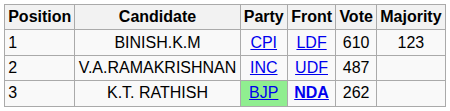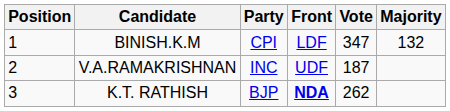 <table class="wikitable">
 <tr>
 <th scope="col">Position</th>
 <th scope="col">Candidate</th>
 <th scope="col">Party</th>
 <th scope="col">Front</th>
 <th scope="col">Vote</th>
 <th scope="col">Majority</th>
 </tr>
 <tr>
 <td>1</td>
 <td align="center">BINISH.K.M</td>
 <td align="center"><a href='#'>CPI</a></td>
 <td align="center"><a href='#'>LDF</a></td>
-<td align="center">610</td>
-<td align="center">123</td>
+<td align="center">347</td>
+<td align="center">132</td>
 </tr>
 <tr>
 <td>2</td>
 <td align="center">V.A.RAMAKRISHNAN</td>
 <td align="center"><a href='#'>INC</a></td>
 <td align="center"><a href='#'>UDF</a></td>
-<td align="center">487</td>
+<td align="center">187</td>
 <td align="center"></td>
 </tr>
 <tr>
 <td>3</td>
 <td align="center">K.T. RATHISH</td>
-<td align="center" style="background: lightgreen;"><a href='#'>BJP</a></td>
+<td align="center"><a href='#'>BJP</a></td>
 <td align="center"><strong><a href='#'>NDA</a></strong></td>
 <td align="center">262</td>
 <td align="center"></td>
 </tr>
 <tr>
 </tr>
 </table>
